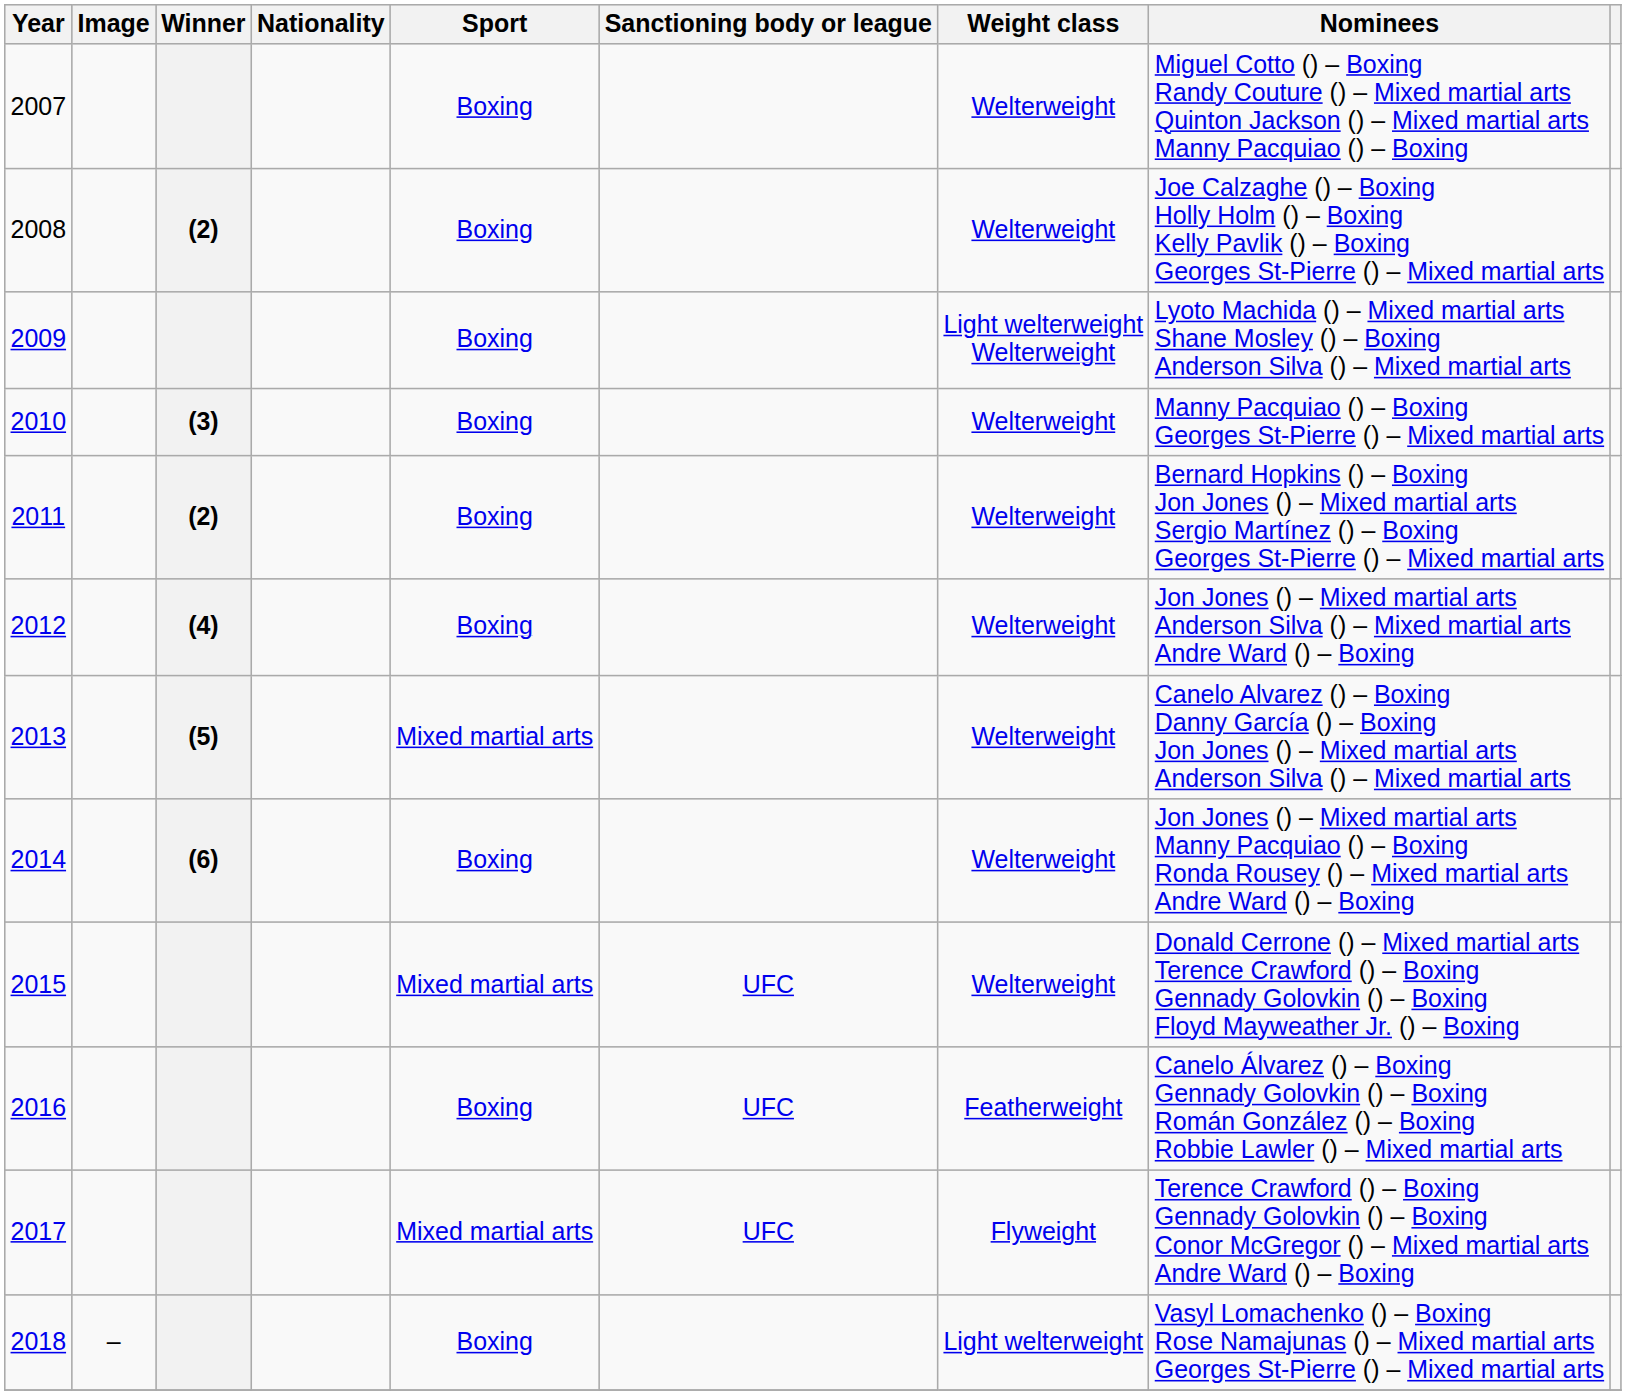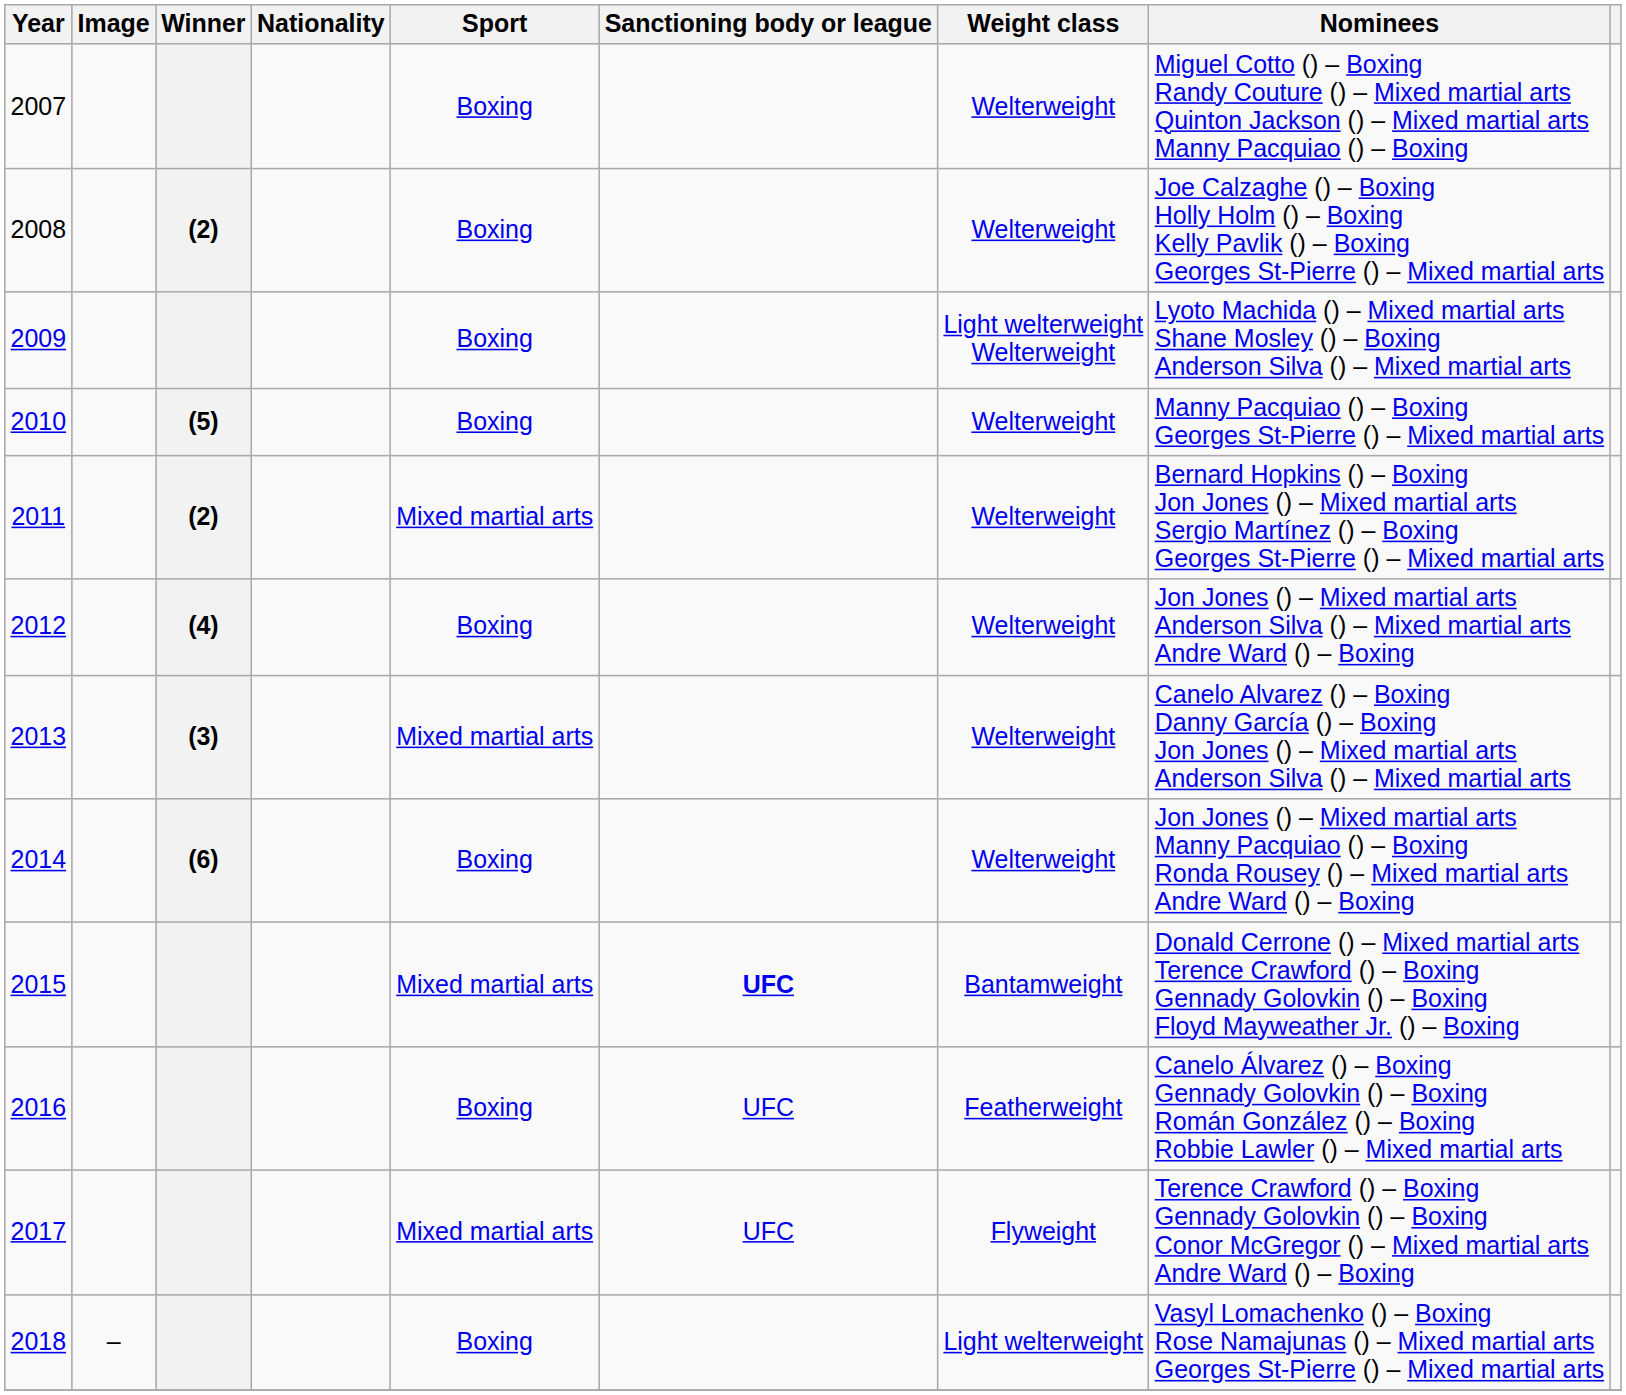 <table class="sortable wikitable plainrowheaders" style="text-align:center">
 <tr>
 <th scope=col>Year</th>
 <th scope=col class=unsortable>Image</th>
 <th scope=col>Winner</th>
 <th scope=col>Nationality</th>
 <th scope=col>Sport</th>
 <th scope=col>Sanctioning body or league</th>
 <th scope=col>Weight class</th>
 <th scope=col class=unsortable>Nominees</th>
 <th scope=col class=unsortable></th>
 </tr>
 <tr>
 <td>2007</td>
 <td></td>
 <th scope=row></th>
 <td></td>
 <td><a href='#'>Boxing</a></td>
 <td></td>
 <td><a href='#'>Welterweight</a></td>
 <td align=left><a href='#'>Miguel Cotto</a> () – <a href='#'>Boxing</a> <br><a href='#'>Randy Couture</a> () – <a href='#'>Mixed martial arts</a> <br><a href='#'>Quinton Jackson</a> () – <a href='#'>Mixed martial arts</a> <br><a href='#'>Manny Pacquiao</a> () – <a href='#'>Boxing</a></td>
 <td></td>
 </tr>
 <tr>
 <td>2008</td>
 <td></td>
 <th scope=row> (2)</th>
 <td></td>
 <td><a href='#'>Boxing</a></td>
 <td></td>
 <td><a href='#'>Welterweight</a></td>
 <td align=left><a href='#'>Joe Calzaghe</a> () – <a href='#'>Boxing</a> <br><a href='#'>Holly Holm</a> () – <a href='#'>Boxing</a> <br><a href='#'>Kelly Pavlik</a> () – <a href='#'>Boxing</a> <br><a href='#'>Georges St-Pierre</a> () – <a href='#'>Mixed martial arts</a></td>
 <td></td>
 </tr>
 <tr>
 <td><a href='#'>2009</a></td>
 <td></td>
 <th scope=row></th>
 <td></td>
 <td><a href='#'>Boxing</a></td>
 <td></td>
 <td><a href='#'>Light welterweight</a> <br> <a href='#'>Welterweight</a></td>
 <td align=left><a href='#'>Lyoto Machida</a> () – <a href='#'>Mixed martial arts</a><br><a href='#'>Shane Mosley</a> () – <a href='#'>Boxing</a> <br><a href='#'>Anderson Silva</a> () – <a href='#'>Mixed martial arts</a></td>
 <td></td>
 </tr>
 <tr>
 <td><a href='#'>2010</a></td>
 <td></td>
-<th scope=row> (3)</th>
+<th scope=row> (5)</th>
 <td></td>
 <td><a href='#'>Boxing</a></td>
 <td></td>
 <td><a href='#'>Welterweight</a></td>
 <td align=left><a href='#'>Manny Pacquiao</a> () – <a href='#'>Boxing</a> <br><a href='#'>Georges St-Pierre</a> () – <a href='#'>Mixed martial arts</a></td>
 <td></td>
 </tr>
 <tr>
 <td><a href='#'>2011</a></td>
 <td></td>
 <th scope=row> (2)</th>
 <td></td>
-<td><a href='#'>Boxing</a></td>
+<td><a href='#'>Mixed martial arts</a></td>
 <td></td>
 <td><a href='#'>Welterweight</a></td>
 <td align=left><a href='#'>Bernard Hopkins</a> () – <a href='#'>Boxing</a> <br><a href='#'>Jon Jones</a> () – <a href='#'>Mixed martial arts</a> <br><a href='#'>Sergio Martínez</a> () – <a href='#'>Boxing</a> <br><a href='#'>Georges St-Pierre</a> () – <a href='#'>Mixed martial arts</a></td>
 <td></td>
 </tr>
 <tr>
 <td><a href='#'>2012</a></td>
 <td></td>
 <th scope=row> (4)</th>
 <td></td>
 <td><a href='#'>Boxing</a></td>
 <td></td>
 <td><a href='#'>Welterweight</a></td>
 <td align=left><a href='#'>Jon Jones</a> () – <a href='#'>Mixed martial arts</a> <br><a href='#'>Anderson Silva</a> () – <a href='#'>Mixed martial arts</a> <br><a href='#'>Andre Ward</a> () – <a href='#'>Boxing</a></td>
 <td></td>
 </tr>
 <tr>
 <td><a href='#'>2013</a></td>
 <td></td>
-<th scope=row> (5)</th>
+<th scope=row> (3)</th>
 <td></td>
 <td><a href='#'>Mixed martial arts</a></td>
 <td></td>
 <td><a href='#'>Welterweight</a></td>
 <td align=left><a href='#'>Canelo Alvarez</a> () – <a href='#'>Boxing</a> <br><a href='#'>Danny García</a> () – <a href='#'>Boxing</a> <br><a href='#'>Jon Jones</a> () – <a href='#'>Mixed martial arts</a> <br><a href='#'>Anderson Silva</a> () – <a href='#'>Mixed martial arts</a></td>
 <td></td>
 </tr>
 <tr>
 <td><a href='#'>2014</a></td>
 <td></td>
 <th scope=row> (6)</th>
 <td></td>
 <td><a href='#'>Boxing</a></td>
 <td></td>
 <td><a href='#'>Welterweight</a></td>
 <td align=left><a href='#'>Jon Jones</a> () –  <a href='#'>Mixed martial arts</a> <br><a href='#'>Manny Pacquiao</a> () – <a href='#'>Boxing</a> <br><a href='#'>Ronda Rousey</a> () – <a href='#'>Mixed martial arts</a> <br><a href='#'>Andre Ward</a> () – <a href='#'>Boxing</a></td>
 <td></td>
 </tr>
 <tr>
 <td><a href='#'>2015</a></td>
 <td></td>
 <th scope=row></th>
 <td></td>
 <td><a href='#'>Mixed martial arts</a></td>
-<td><a href='#'>UFC</a></td>
-<td><a href='#'>Welterweight</a></td>
+<td><strong><a href='#'>UFC</a></strong></td>
+<td><a href='#'>Bantamweight</a></td>
 <td align=left><a href='#'>Donald Cerrone</a> () – <a href='#'>Mixed martial arts</a> <br><a href='#'>Terence Crawford</a> () – <a href='#'>Boxing</a> <br><a href='#'>Gennady Golovkin</a> () – <a href='#'>Boxing</a> <br><a href='#'>Floyd Mayweather Jr.</a> () – <a href='#'>Boxing</a></td>
 <td></td>
 </tr>
 <tr>
 <td><a href='#'>2016</a></td>
 <td></td>
 <th scope=row></th>
 <td></td>
 <td><a href='#'>Boxing</a></td>
 <td><a href='#'>UFC</a></td>
 <td><a href='#'>Featherweight</a></td>
 <td align=left><a href='#'>Canelo Álvarez</a> () – <a href='#'>Boxing</a> <br><a href='#'>Gennady Golovkin</a> () – <a href='#'>Boxing</a> <br><a href='#'>Román González</a> () – <a href='#'>Boxing</a> <br><a href='#'>Robbie Lawler</a> () – <a href='#'>Mixed martial arts</a></td>
 <td></td>
 </tr>
 <tr>
 <td><a href='#'>2017</a></td>
 <td></td>
 <th scope=row></th>
 <td></td>
 <td><a href='#'>Mixed martial arts</a></td>
 <td><a href='#'>UFC</a></td>
 <td><a href='#'>Flyweight</a></td>
 <td align=left><a href='#'>Terence Crawford</a> () – <a href='#'>Boxing</a> <br><a href='#'>Gennady Golovkin</a> () – <a href='#'>Boxing</a> <br><a href='#'>Conor McGregor</a> () – <a href='#'>Mixed martial arts</a> <br><a href='#'>Andre Ward</a> () – <a href='#'>Boxing</a></td>
 <td></td>
 </tr>
 <tr>
 <td><a href='#'>2018</a></td>
 <td>–</td>
 <th scope=row></th>
 <td></td>
 <td><a href='#'>Boxing</a></td>
 <td></td>
 <td><a href='#'>Light welterweight</a></td>
 <td align=left><a href='#'>Vasyl Lomachenko</a> () – <a href='#'>Boxing</a><br><a href='#'>Rose Namajunas</a> () – <a href='#'>Mixed martial arts</a><br><a href='#'>Georges St-Pierre</a> () – <a href='#'>Mixed martial arts</a></td>
 <td></td>
 </tr>
 <tr>
 </tr>
 </table>
